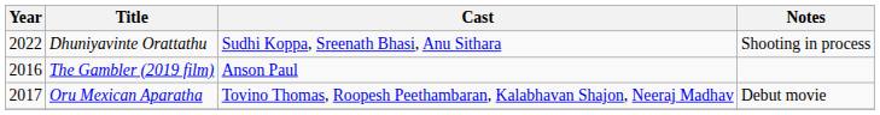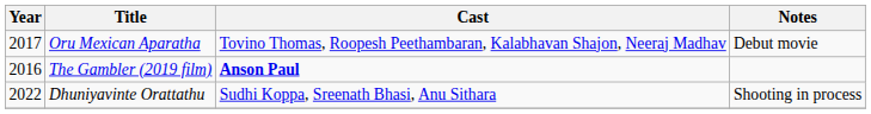 <table class=wikitable>
 <tr>
 <th>Year</th>
 <th>Title</th>
 <th>Cast</th>
 <th>Notes</th>
 </tr>
 <tr>
+<td>2017</td>
+<td><em><a href='#'>Oru Mexican Aparatha</a></em></td>
+<td><a href='#'>Tovino Thomas</a>, <a href='#'>Roopesh Peethambaran</a>, <a href='#'>Kalabhavan Shajon</a>, <a href='#'>Neeraj Madhav</a></td>
+<td>Debut movie</td>
+</tr>
+<tr>
+<td>2016</td>
+<td><em><a href='#'>The Gambler (2019 film)</a></em></td>
+<td><strong><a href='#'>Anson Paul</a></strong></td>
+<td></td>
+</tr>
+<tr>
 <td>2022</td>
 <td><em>Dhuniyavinte Orattathu</em></td>
 <td><a href='#'>Sudhi Koppa</a>, <a href='#'>Sreenath Bhasi</a>, <a href='#'>Anu Sithara</a></td>
 <td>Shooting in process</td>
 </tr>
 <tr>
-<td>2016</td>
-<td><em><a href='#'>The Gambler (2019 film)</a></em></td>
-<td><a href='#'>Anson Paul</a></td>
-<td></td>
-</tr>
-<tr>
-<td>2017</td>
-<td><em><a href='#'>Oru Mexican Aparatha</a></em></td>
-<td><a href='#'>Tovino Thomas</a>, <a href='#'>Roopesh Peethambaran</a>, <a href='#'>Kalabhavan Shajon</a>, <a href='#'>Neeraj Madhav</a></td>
-<td>Debut movie</td>
-</tr>
-<tr>
 </tr>
 </table>
